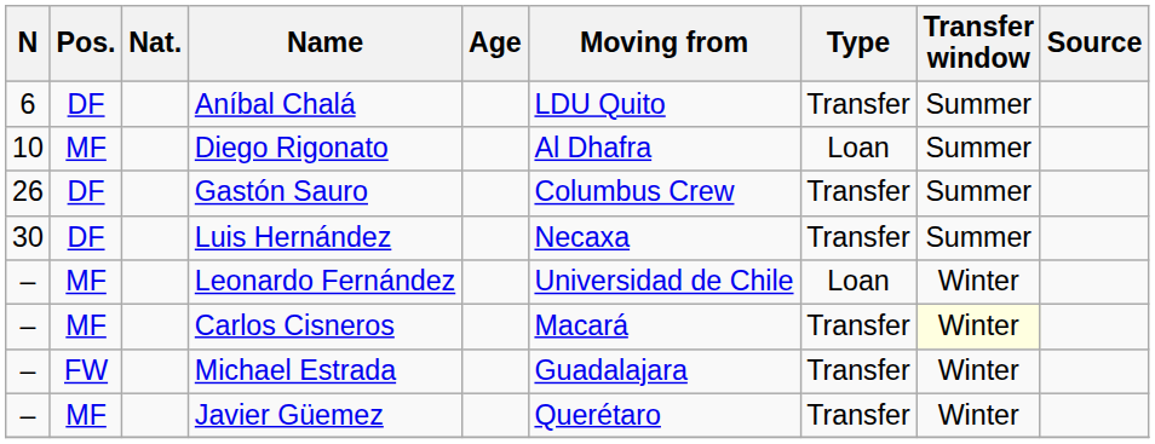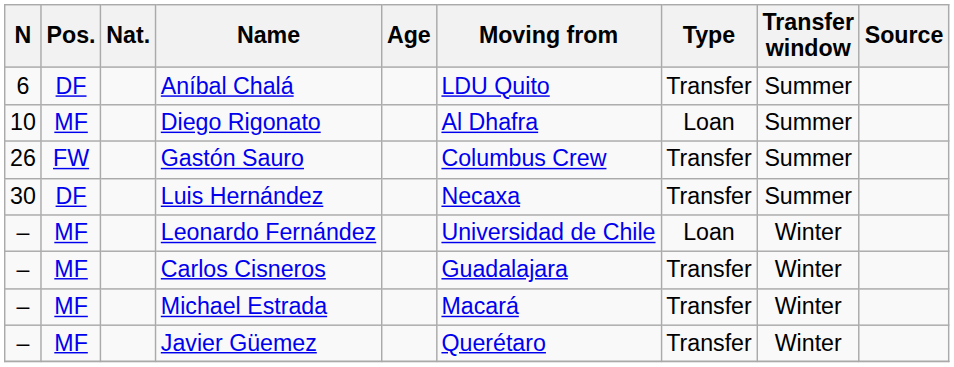 <table class="wikitable sortable" style="text-align:center">
 <tr>
 <th>N</th>
 <th>Pos.</th>
 <th>Nat.</th>
 <th>Name</th>
 <th>Age</th>
 <th>Moving from</th>
 <th>Type</th>
 <th>Transfer<br>window</th>
 <th>Source</th>
 </tr>
 <tr>
 <td>6</td>
 <td><a href='#'>DF</a></td>
 <td></td>
 <td align=left><a href='#'>Aníbal Chalá</a></td>
 <td></td>
 <td align=left> <a href='#'>LDU Quito</a></td>
 <td>Transfer</td>
 <td>Summer</td>
 <td></td>
 </tr>
 <tr>
 <td>10</td>
 <td><a href='#'>MF</a></td>
 <td></td>
 <td align=left><a href='#'>Diego Rigonato</a></td>
 <td></td>
 <td align=left> <a href='#'>Al Dhafra</a></td>
 <td>Loan</td>
 <td>Summer</td>
 <td></td>
 </tr>
 <tr>
 <td>26</td>
-<td><a href='#'>DF</a></td>
+<td><a href='#'>FW</a></td>
 <td></td>
 <td align=left><a href='#'>Gastón Sauro</a></td>
 <td></td>
 <td align=left> <a href='#'>Columbus Crew</a></td>
 <td>Transfer</td>
 <td>Summer</td>
 <td></td>
 </tr>
 <tr>
 <td>30</td>
 <td><a href='#'>DF</a></td>
 <td></td>
 <td align=left><a href='#'>Luis Hernández</a></td>
 <td></td>
 <td align=left><a href='#'>Necaxa</a></td>
 <td>Transfer</td>
 <td>Summer</td>
 <td></td>
 </tr>
 <tr>
 <td>–</td>
 <td><a href='#'>MF</a></td>
 <td></td>
 <td align=left><a href='#'>Leonardo Fernández</a></td>
 <td></td>
 <td align=left> <a href='#'>Universidad de Chile</a></td>
 <td>Loan</td>
 <td>Winter</td>
 <td></td>
 </tr>
 <tr>
 <td>–</td>
 <td><a href='#'>MF</a></td>
 <td></td>
 <td align=left><a href='#'>Carlos Cisneros</a></td>
 <td></td>
-<td align=left> <a href='#'>Macará</a></td>
+<td align=left><a href='#'>Guadalajara</a></td>
 <td>Transfer</td>
-<td style="background: lightyellow;">Winter</td>
+<td>Winter</td>
 <td></td>
 </tr>
 <tr>
 <td>–</td>
-<td><a href='#'>FW</a></td>
+<td><a href='#'>MF</a></td>
 <td></td>
 <td align=left><a href='#'>Michael Estrada</a></td>
 <td></td>
-<td align=left><a href='#'>Guadalajara</a></td>
+<td align=left> <a href='#'>Macará</a></td>
 <td>Transfer</td>
 <td>Winter</td>
 <td></td>
 </tr>
 <tr>
 <td>–</td>
 <td><a href='#'>MF</a></td>
 <td></td>
 <td align=left><a href='#'>Javier Güemez</a></td>
 <td></td>
 <td align=left><a href='#'>Querétaro</a></td>
 <td>Transfer</td>
 <td>Winter</td>
 <td></td>
 </tr>
 <tr>
 </tr>
 </table>
